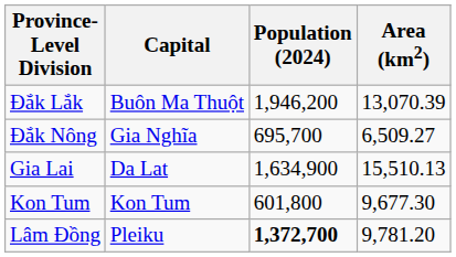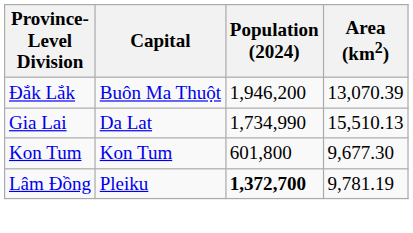 <table class="wikitable sortable">
 <tr>
 <th>Province-<br>Level<br>Division</th>
 <th>Capital</th>
 <th>Population<br>(2024)</th>
 <th>Area<br>(km<sup>2</sup>)</th>
 </tr>
 <tr>
 <td><a href='#'>Đắk Lắk</a></td>
 <td><a href='#'>Buôn Ma Thuột</a></td>
 <td>1,946,200</td>
 <td>13,070.39</td>
 </tr>
 <tr -->
-<td><a href='#'>Đắk Nông</a></td>
-<td><a href='#'>Gia Nghĩa</a></td>
-<td>695,700</td>
-<td>6,509.27</td>
-</tr>
-<tr -->
 <td><a href='#'>Gia Lai</a></td>
 <td><a href='#'>Da Lat</a></td>
-<td>1,634,900</td>
+<td>1,734,990</td>
 <td>15,510.13</td>
 </tr>
 <tr -->
 <td><a href='#'>Kon Tum</a></td>
 <td><a href='#'>Kon Tum</a></td>
 <td>601,800</td>
 <td>9,677.30</td>
 </tr>
 <tr -->
 <td><a href='#'>Lâm Đồng</a></td>
 <td><a href='#'>Pleiku</a></td>
 <td><strong>1,372,700</strong></td>
-<td>9,781.20</td>
+<td>9,781.19</td>
 </tr>
 </table>
